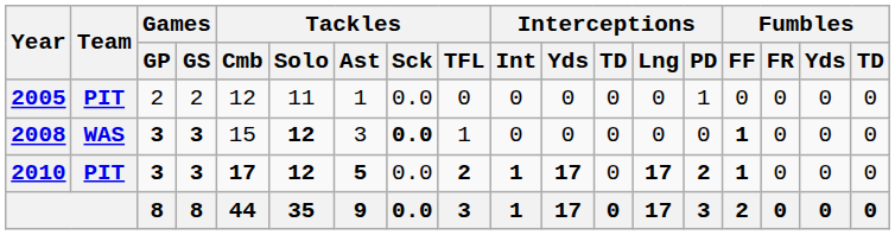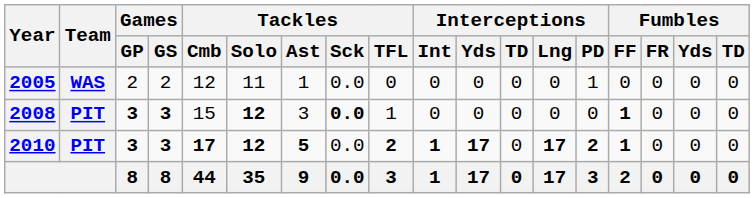 <table class="wikitable" style="text-align:center">
 <tr>
 <th rowspan="2">Year</th>
 <th rowspan="2">Team</th>
 <th colspan="2">Games</th>
 <th colspan="5">Tackles</th>
 <th colspan="5">Interceptions</th>
 <th colspan="4">Fumbles</th>
 </tr>
 <tr>
 <th>GP</th>
 <th>GS</th>
 <th>Cmb</th>
 <th>Solo</th>
 <th>Ast</th>
 <th>Sck</th>
 <th>TFL</th>
 <th>Int</th>
 <th>Yds</th>
 <th>TD</th>
 <th>Lng</th>
 <th>PD</th>
 <th>FF</th>
 <th>FR</th>
 <th>Yds</th>
 <th>TD</th>
 </tr>
 <tr>
 <th><a href='#'>2005</a></th>
-<th><a href='#'>PIT</a></th>
+<th><a href='#'>WAS</a></th>
 <td>2</td>
 <td>2</td>
 <td>12</td>
 <td>11</td>
 <td>1</td>
 <td>0.0</td>
 <td>0</td>
 <td>0</td>
 <td>0</td>
 <td>0</td>
 <td>0</td>
 <td>1</td>
 <td>0</td>
 <td>0</td>
 <td>0</td>
 <td>0</td>
 </tr>
 <tr>
 <th><a href='#'>2008</a></th>
-<th><a href='#'>WAS</a></th>
+<th><a href='#'>PIT</a></th>
 <td><strong>3</strong></td>
 <td><strong>3</strong></td>
 <td>15</td>
 <td><strong>12</strong></td>
 <td>3</td>
 <td><strong>0.0</strong></td>
 <td>1</td>
 <td>0</td>
 <td>0</td>
 <td>0</td>
 <td>0</td>
 <td>0</td>
 <td><strong>1</strong></td>
 <td>0</td>
 <td>0</td>
 <td>0</td>
 </tr>
 <tr>
 <th><a href='#'>2010</a></th>
 <th><a href='#'>PIT</a></th>
 <td><strong>3</strong></td>
 <td><strong>3</strong></td>
 <td><strong>17</strong></td>
 <td><strong>12</strong></td>
 <td><strong>5</strong></td>
 <td>0.0</td>
 <td><strong>2</strong></td>
 <td><strong>1</strong></td>
 <td><strong>17</strong></td>
 <td>0</td>
 <td><strong>17</strong></td>
 <td><strong>2</strong></td>
 <td><strong>1</strong></td>
 <td>0</td>
 <td>0</td>
 <td>0</td>
 </tr>
 <tr>
 <th colspan="2"></th>
 <th>8</th>
 <th>8</th>
 <th>44</th>
 <th>35</th>
 <th>9</th>
 <th>0.0</th>
 <th>3</th>
 <th>1</th>
 <th>17</th>
 <th>0</th>
 <th>17</th>
 <th>3</th>
 <th>2</th>
 <th>0</th>
 <th>0</th>
 <th>0</th>
 </tr>
 </table>
